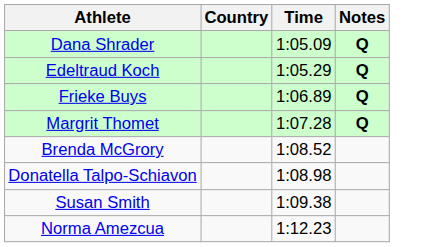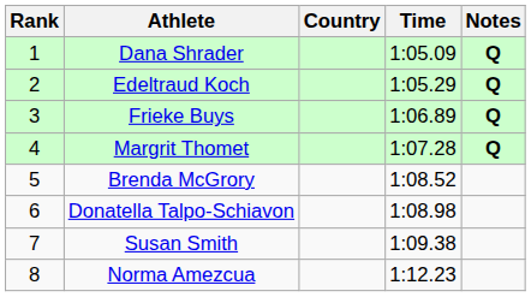 <table class="wikitable sortable" style="text-align:center">
 <tr>
+<th>Rank</th>
 <th>Athlete</th>
 <th>Country</th>
 <th>Time</th>
 <th>Notes</th>
 </tr>
 <tr bgcolor=ccffcc>
+<td>1</td>
 <td><a href='#'>Dana Shrader</a></td>
 <td align=left></td>
 <td>1:05.09</td>
 <td><strong>Q</strong></td>
 </tr>
 <tr bgcolor=ccffcc>
+<td>2</td>
 <td><a href='#'>Edeltraud Koch</a></td>
 <td align=left></td>
 <td>1:05.29</td>
 <td><strong>Q</strong></td>
 </tr>
 <tr bgcolor=ccffcc>
+<td>3</td>
 <td><a href='#'>Frieke Buys</a></td>
 <td align=left></td>
 <td>1:06.89</td>
 <td><strong>Q</strong></td>
 </tr>
 <tr bgcolor=ccffcc>
+<td>4</td>
 <td><a href='#'>Margrit Thomet</a></td>
 <td align=left></td>
 <td>1:07.28</td>
 <td><strong>Q</strong></td>
 </tr>
 <tr>
+<td>5</td>
 <td><a href='#'>Brenda McGrory</a></td>
 <td align=left></td>
 <td>1:08.52</td>
 <td><strong> </strong></td>
 </tr>
 <tr>
+<td>6</td>
 <td><a href='#'>Donatella Talpo-Schiavon</a></td>
 <td align=left></td>
 <td>1:08.98</td>
 <td><strong> </strong></td>
 </tr>
 <tr>
+<td>7</td>
 <td><a href='#'>Susan Smith</a></td>
 <td align=left></td>
 <td>1:09.38</td>
 <td><strong> </strong></td>
 </tr>
 <tr>
+<td>8</td>
 <td><a href='#'>Norma Amezcua</a></td>
 <td align=left></td>
 <td>1:12.23</td>
 <td><strong> </strong></td>
 </tr>
 </table>
